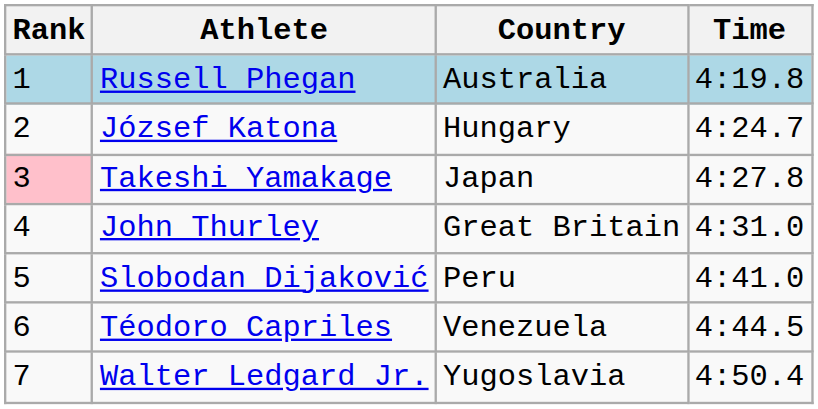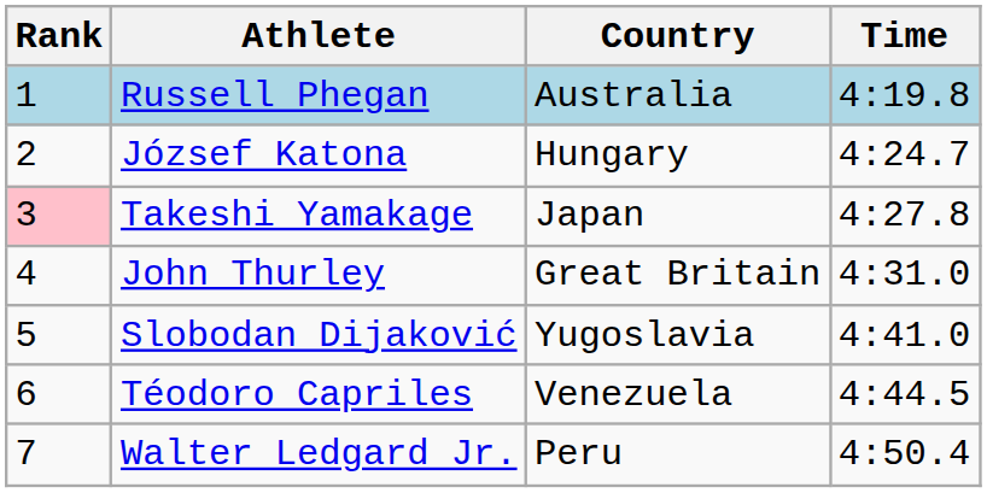 <table class="wikitable">
 <tr>
 <th>Rank</th>
 <th>Athlete</th>
 <th>Country</th>
 <th>Time</th>
 </tr>
 <tr bgcolor=lightblue>
 <td>1</td>
 <td><a href='#'>Russell Phegan</a></td>
 <td>Australia</td>
 <td>4:19.8</td>
 </tr>
 <tr>
 <td>2</td>
 <td><a href='#'>József Katona</a></td>
 <td>Hungary</td>
 <td>4:24.7</td>
 </tr>
 <tr>
 <td style="background: pink;">3</td>
 <td><a href='#'>Takeshi Yamakage</a></td>
 <td>Japan</td>
 <td>4:27.8</td>
 </tr>
 <tr>
 <td>4</td>
 <td><a href='#'>John Thurley</a></td>
 <td>Great Britain</td>
 <td>4:31.0</td>
 </tr>
 <tr>
 <td>5</td>
 <td><a href='#'>Slobodan Dijaković</a></td>
-<td>Peru</td>
+<td>Yugoslavia</td>
 <td>4:41.0</td>
 </tr>
 <tr>
 <td>6</td>
 <td><a href='#'>Téodoro Capriles</a></td>
 <td>Venezuela</td>
 <td>4:44.5</td>
 </tr>
 <tr>
 <td>7</td>
 <td><a href='#'>Walter Ledgard Jr.</a></td>
-<td>Yugoslavia</td>
+<td>Peru</td>
 <td>4:50.4</td>
 </tr>
 </table>
